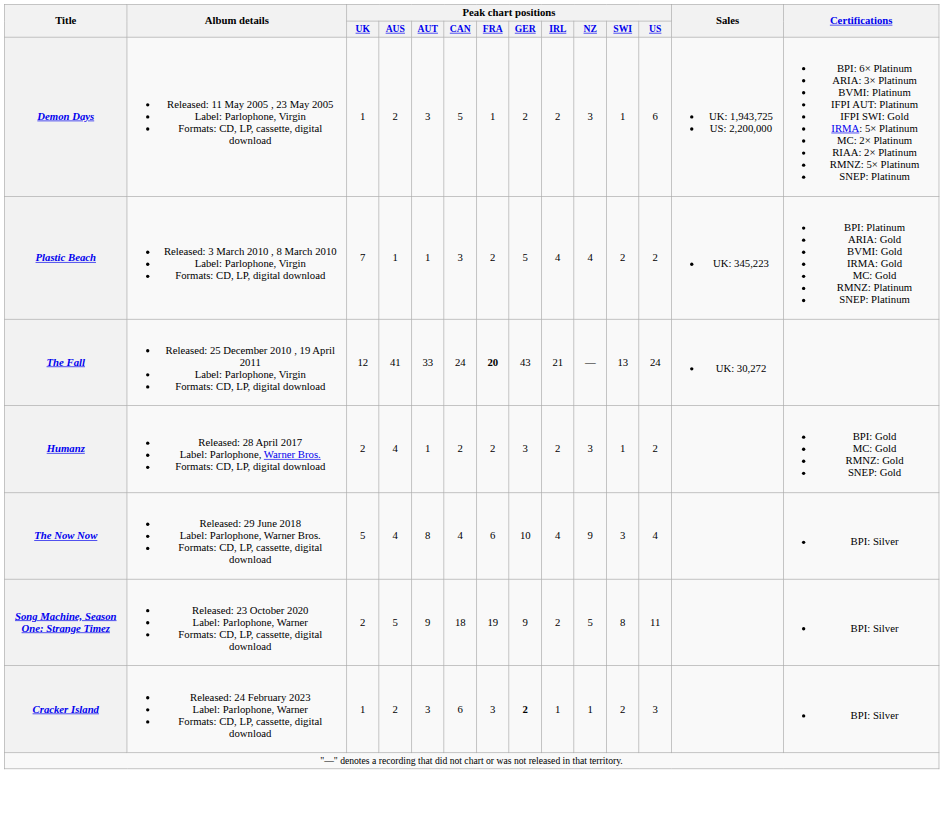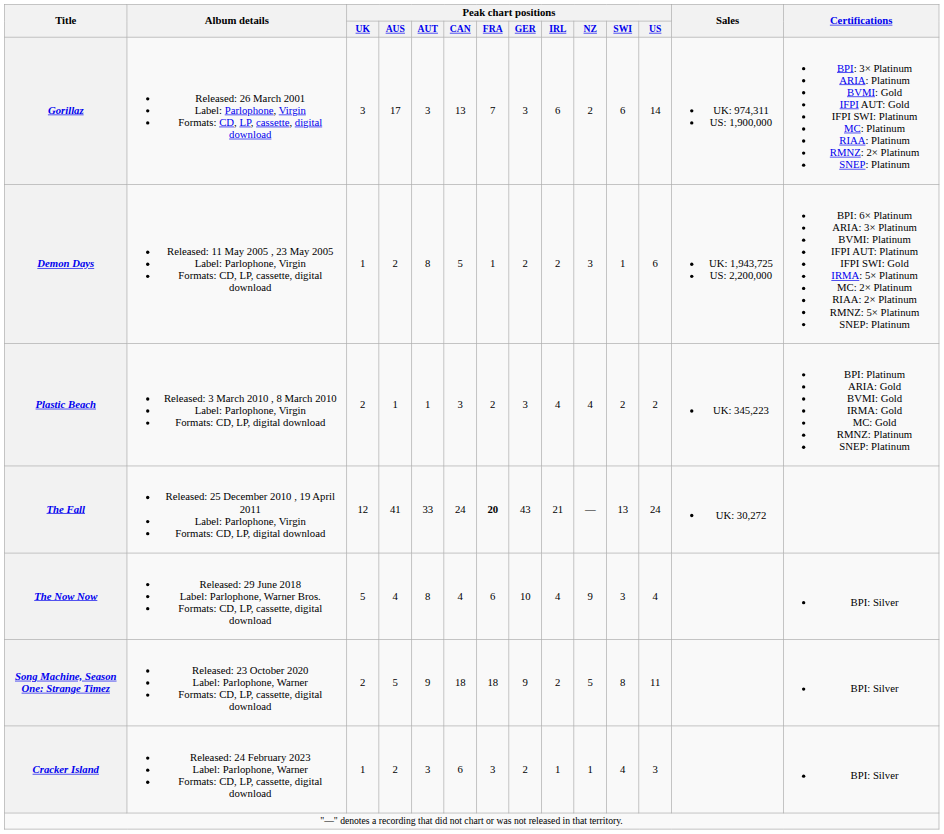 <table class="wikitable plainrowheaders" style="text-align:center;" border="1">
 <tr>
 <th scope="col" rowspan="2" style="width:11em;">Title</th>
 <th scope="col" rowspan="2" style="width:20em;">Album details</th>
 <th scope="col" colspan="10">Peak chart positions</th>
 <th scope="col" rowspan="2" style="width:10em;">Sales</th>
 <th scope="col" rowspan="2" style="width:14em;"><a href='#'>Certifications</a></th>
 </tr>
 <tr>
 <th scope="col" style="width:2.9em;font-size:90%;"><a href='#'>UK</a><br></th>
 <th scope="col" style="width:2.9em;font-size:90%;"><a href='#'>AUS</a><br></th>
 <th scope="col" style="width:2.9em;font-size:90%;"><a href='#'>AUT</a><br></th>
 <th scope="col" style="width:2.9em;font-size:90%;"><a href='#'>CAN</a><br></th>
 <th scope="col" style="width:2.9em;font-size:90%;"><a href='#'>FRA</a><br></th>
 <th scope="col" style="width:2.9em;font-size:90%;"><a href='#'>GER</a><br></th>
 <th scope="col" style="width:2.9em;font-size:90%;"><a href='#'>IRL</a><br></th>
 <th scope="col" style="width:2.9em;font-size:90%;"><a href='#'>NZ</a><br></th>
 <th scope="col" style="width:2.9em;font-size:90%;"><a href='#'>SWI</a><br></th>
 <th scope="col" style="width:2.9em;font-size:90%;"><a href='#'>US</a><br></th>
 </tr>
 <tr>
+<th scope="row"><em><a href='#'>Gorillaz</a></em></th>
+<td><br><ul><li>Released: 26 March 2001 </li><li>Label: <a href='#'>Parlophone</a>, <a href='#'>Virgin</a></li><li>Formats: <a href='#'>CD</a>, <a href='#'>LP</a>, <a href='#'>cassette</a>, <a href='#'>digital download</a></li></ul></td>
+<td>3</td>
+<td>17</td>
+<td>3</td>
+<td>13</td>
+<td>7</td>
+<td>3</td>
+<td>6</td>
+<td>2</td>
+<td>6</td>
+<td>14</td>
+<td><br><ul><li>UK: 974,311</li><li>US: 1,900,000</li></ul></td>
+<td><br><ul><li><a href='#'>BPI</a>: 3× Platinum</li><li><a href='#'>ARIA</a>: Platinum</li><li><a href='#'>BVMI</a>: Gold</li><li><a href='#'>IFPI</a> AUT: Gold</li><li>IFPI SWI: Platinum</li><li><a href='#'>MC</a>: Platinum</li><li><a href='#'>RIAA</a>: Platinum</li><li><a href='#'>RMNZ</a>: 2× Platinum</li><li><a href='#'>SNEP</a>: Platinum</li></ul></td>
+</tr>
+<tr>
 <th scope="row"><em><a href='#'>Demon Days</a></em></th>
 <td><br><ul><li>Released: 11 May 2005 , 23 May 2005 </li><li>Label: Parlophone, Virgin</li><li>Formats: CD, LP, cassette, digital download</li></ul></td>
 <td>1</td>
 <td>2</td>
-<td>3</td>
+<td>8</td>
 <td>5</td>
 <td>1</td>
 <td>2</td>
 <td>2</td>
 <td>3</td>
 <td>1</td>
 <td>6</td>
 <td><br><ul><li>UK: 1,943,725</li><li>US: 2,200,000</li></ul></td>
 <td><br><ul><li>BPI: 6× Platinum</li><li>ARIA: 3× Platinum</li><li>BVMI: Platinum</li><li>IFPI AUT: Platinum</li><li>IFPI SWI: Gold</li><li><a href='#'>IRMA</a>: 5× Platinum</li><li>MC: 2× Platinum</li><li>RIAA: 2× Platinum</li><li>RMNZ: 5× Platinum</li><li>SNEP: Platinum</li></ul></td>
 </tr>
 <tr>
 <th scope="row"><em><a href='#'>Plastic Beach</a></em></th>
 <td><br><ul><li>Released: 3 March 2010 , 8 March 2010 </li><li>Label: Parlophone, Virgin</li><li>Formats: CD, LP, digital download</li></ul></td>
-<td>7</td>
+<td>2</td>
 <td>1</td>
 <td>1</td>
 <td>3</td>
 <td>2</td>
-<td>5</td>
+<td>3</td>
 <td>4</td>
 <td>4</td>
 <td>2</td>
 <td>2</td>
 <td><br><ul><li>UK: 345,223</li></ul></td>
 <td><br><ul><li>BPI: Platinum</li><li>ARIA: Gold</li><li>BVMI: Gold</li><li>IRMA: Gold</li><li>MC: Gold</li><li>RMNZ: Platinum</li><li>SNEP: Platinum</li></ul></td>
 </tr>
 <tr>
 <th scope="row"><em><a href='#'>The Fall</a></em></th>
 <td><br><ul><li>Released: 25 December 2010 , 19 April 2011 </li><li>Label: Parlophone, Virgin</li><li>Formats: CD, LP, digital download</li></ul></td>
 <td>12</td>
 <td>41</td>
 <td>33</td>
 <td>24</td>
 <td><strong>20</strong></td>
 <td>43</td>
 <td>21</td>
 <td>—</td>
 <td>13</td>
 <td>24</td>
 <td><br><ul><li>UK: 30,272</li></ul></td>
 <td></td>
 </tr>
 <tr>
-<th scope="row"><em><a href='#'>Humanz</a></em></th>
-<td><br><ul><li>Released: 28 April 2017</li><li>Label: Parlophone, <a href='#'>Warner Bros.</a></li><li>Formats: CD, LP, digital download</li></ul></td>
-<td>2</td>
-<td>4</td>
-<td>1</td>
-<td>2</td>
-<td>2</td>
-<td>3</td>
-<td>2</td>
-<td>3</td>
-<td>1</td>
-<td>2</td>
-<td></td>
-<td><br><ul><li>BPI: Gold</li><li>MC: Gold</li><li>RMNZ: Gold</li><li>SNEP: Gold</li></ul></td>
-</tr>
-<tr>
 <th scope="row"><em><a href='#'>The Now Now</a></em></th>
 <td><br><ul><li>Released: 29 June 2018</li><li>Label: Parlophone, Warner Bros.</li><li>Formats: CD, LP, cassette, digital download</li></ul></td>
 <td>5</td>
 <td>4</td>
 <td>8</td>
 <td>4</td>
 <td>6</td>
 <td>10</td>
 <td>4</td>
 <td>9</td>
 <td>3</td>
 <td>4</td>
 <td></td>
 <td><br><ul><li>BPI: Silver</li></ul></td>
 </tr>
 <tr>
 <th scope="row"><em><a href='#'>Song Machine, Season One: Strange Timez</a></em></th>
 <td><br><ul><li>Released: 23 October 2020</li><li>Label: Parlophone, Warner</li><li>Formats: CD, LP, cassette, digital download</li></ul></td>
 <td>2</td>
 <td>5</td>
 <td>9</td>
 <td>18</td>
-<td>19</td>
+<td>18</td>
 <td>9</td>
 <td>2</td>
 <td>5</td>
 <td>8</td>
 <td>11</td>
 <td></td>
 <td><br><ul><li>BPI: Silver</li></ul></td>
 </tr>
 <tr>
 <th scope="row"><em><a href='#'>Cracker Island</a></em></th>
 <td><br><ul><li>Released: 24 February 2023</li><li>Label: Parlophone, Warner</li><li>Formats: CD, LP, cassette, digital download</li></ul></td>
 <td>1</td>
 <td>2</td>
 <td>3</td>
 <td>6</td>
 <td>3</td>
-<td><strong>2</strong></td>
+<td>2</td>
 <td>1</td>
 <td>1</td>
-<td>2</td>
+<td>4</td>
 <td>3</td>
 <td></td>
 <td><br><ul><li>BPI: Silver</li></ul></td>
 </tr>
 <tr>
 <td colspan="14" style="font-size:90%">"—" denotes a recording that did not chart or was not released in that territory.</td>
 </tr>
 </table>
